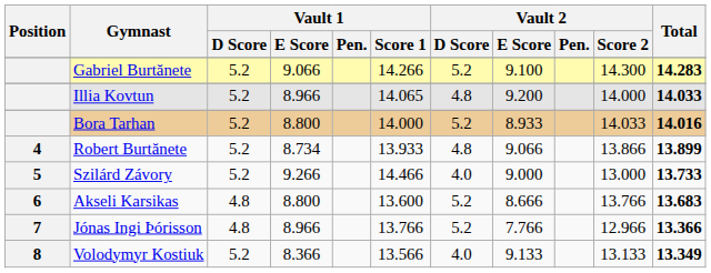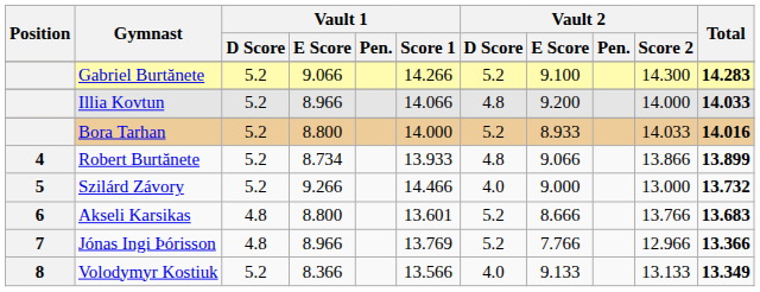 <table style="text-align:center;" class="wikitable sortable">
 <tr>
 <th rowspan="2">Position</th>
 <th rowspan="2">Gymnast</th>
 <th colspan="4">Vault 1</th>
 <th colspan="4">Vault 2</th>
 <th rowspan="2">Total</th>
 </tr>
 <tr>
 <th>D Score</th>
 <th>E Score</th>
 <th>Pen.</th>
 <th>Score 1</th>
 <th>D Score</th>
 <th>E Score</th>
 <th>Pen.</th>
 <th>Score 2</th>
 </tr>
 <tr>
 </tr>
 <tr style="background:#fffcaf;">
 <th scope="row" style="text-align:center"></th>
 <td style="text-align:left;"> <a href='#'>Gabriel Burtănete</a></td>
 <td>5.2</td>
 <td>9.066</td>
 <td></td>
 <td>14.266</td>
 <td>5.2</td>
 <td>9.100</td>
 <td></td>
 <td>14.300</td>
 <td><strong>14.283</strong></td>
 </tr>
 <tr>
 </tr>
 <tr style="background:#e5e5e5;">
 <th scope="row" style="text-align:center"></th>
 <td style="text-align:left;"> <a href='#'>Illia Kovtun</a></td>
 <td>5.2</td>
 <td>8.966</td>
 <td></td>
-<td>14.065</td>
+<td>14.066</td>
 <td>4.8</td>
 <td>9.200</td>
 <td></td>
 <td>14.000</td>
 <td><strong>14.033</strong></td>
 </tr>
 <tr>
 </tr>
 <tr style="background:#ec9;">
 <th scope="row" style="text-align:center"></th>
 <td style="text-align:left;"> <a href='#'>Bora Tarhan</a></td>
 <td>5.2</td>
 <td>8.800</td>
 <td></td>
 <td>14.000</td>
 <td>5.2</td>
 <td>8.933</td>
 <td></td>
 <td>14.033</td>
 <td><strong>14.016</strong></td>
 </tr>
 <tr>
 <th>4</th>
 <td style="text-align:left;"> <a href='#'>Robert Burtănete</a></td>
 <td>5.2</td>
 <td>8.734</td>
 <td></td>
 <td>13.933</td>
 <td>4.8</td>
 <td>9.066</td>
 <td></td>
 <td>13.866</td>
 <td><strong>13.899</strong></td>
 </tr>
 <tr>
 <th>5</th>
 <td style="text-align:left;"> <a href='#'>Szilárd Závory</a></td>
 <td>5.2</td>
 <td>9.266</td>
 <td></td>
 <td>14.466</td>
 <td>4.0</td>
 <td>9.000</td>
 <td></td>
 <td>13.000</td>
-<td><strong>13.733</strong></td>
+<td><strong>13.732</strong></td>
 </tr>
 <tr>
 <th>6</th>
 <td style="text-align:left;"> <a href='#'>Akseli Karsikas</a></td>
 <td>4.8</td>
 <td>8.800</td>
 <td></td>
-<td>13.600</td>
+<td>13.601</td>
 <td>5.2</td>
 <td>8.666</td>
 <td></td>
 <td>13.766</td>
 <td><strong>13.683</strong></td>
 </tr>
 <tr>
 <th>7</th>
 <td style="text-align:left;"> <a href='#'>Jónas Ingi Þórisson</a></td>
 <td>4.8</td>
 <td>8.966</td>
 <td></td>
-<td>13.766</td>
+<td>13.769</td>
 <td>5.2</td>
 <td>7.766</td>
 <td></td>
 <td>12.966</td>
 <td><strong>13.366</strong></td>
 </tr>
 <tr>
 <th>8</th>
 <td style="text-align:left;"> <a href='#'>Volodymyr Kostiuk</a></td>
 <td>5.2</td>
 <td>8.366</td>
 <td></td>
 <td>13.566</td>
 <td>4.0</td>
 <td>9.133</td>
 <td></td>
 <td>13.133</td>
 <td><strong>13.349</strong></td>
 </tr>
 </table>
